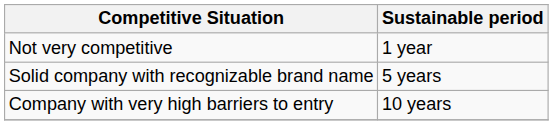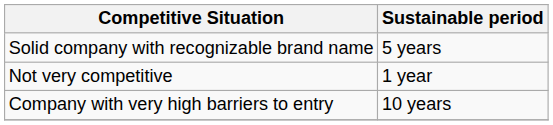 <table class="wikitable">
 <tr>
 <th>Competitive Situation</th>
 <th>Sustainable period</th>
 </tr>
 <tr>
+<td>Solid company with recognizable brand name</td>
+<td>5 years</td>
+</tr>
+<tr>
 <td>Not very competitive</td>
 <td>1 year</td>
-</tr>
-<tr>
-<td>Solid company with recognizable brand name</td>
-<td>5 years</td>
 </tr>
 <tr>
 <td>Company with very high barriers to entry</td>
 <td>10 years</td>
 </tr>
 <tr>
 </tr>
 </table>
